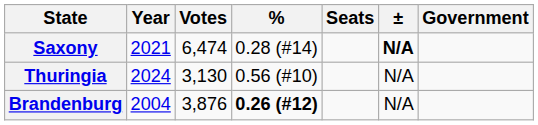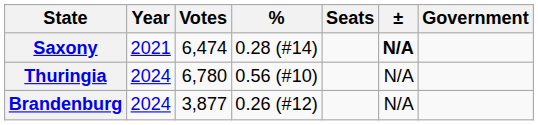 <table class="wikitable sortable" style="text-align:right">
 <tr>
 <th>State</th>
 <th>Year</th>
 <th>Votes</th>
 <th>%</th>
 <th>Seats</th>
 <th>±</th>
 <th>Government</th>
 </tr>
 <tr>
 <th><a href='#'>Saxony</a></th>
 <td align="center"><a href='#'>2021</a></td>
 <td>6,474</td>
 <td>0.28 (#14)</td>
 <td></td>
 <td data-sort-value="0"><strong>N/A</strong></td>
 <td></td>
 </tr>
 <tr>
 <th><a href='#'>Thuringia</a></th>
 <td align="center"><a href='#'>2024</a></td>
-<td>3,130</td>
+<td>6,780</td>
 <td>0.56 (#10)</td>
 <td></td>
 <td data-sort-value="0">N/A</td>
 <td></td>
 </tr>
 <tr>
 <th><a href='#'>Brandenburg</a></th>
-<td align="center"><a href='#'>2004</a></td>
-<td>3,876</td>
-<td><strong>0.26 (#12)</strong></td>
+<td align="center"><a href='#'>2024</a></td>
+<td>3,877</td>
+<td>0.26 (#12)</td>
 <td></td>
 <td data-sort-value="0">N/A</td>
 <td></td>
 </tr>
 </table>
